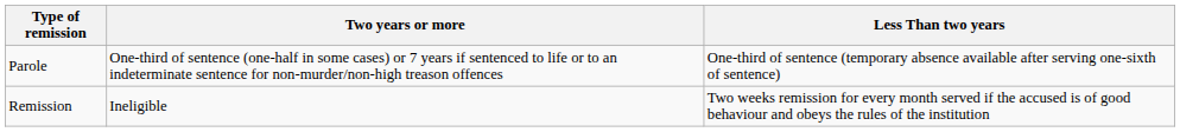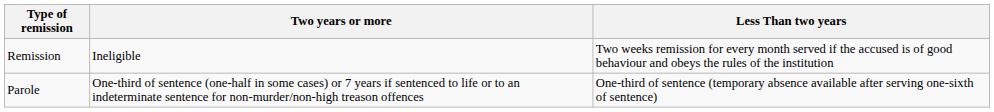 <table class="wikitable">
 <tr>
 <th>Type of remission</th>
 <th>Two years or more</th>
 <th>Less Than two years</th>
 </tr>
 <tr>
+<td>Remission</td>
+<td>Ineligible</td>
+<td>Two weeks remission for every month served if the accused is of good behaviour and obeys the rules of the institution</td>
+</tr>
+<tr>
 <td>Parole</td>
 <td>One-third of sentence (one-half in some cases) or 7 years if sentenced to life or to an indeterminate sentence for non-murder/non-high treason offences</td>
 <td>One-third of sentence (temporary absence available after serving one-sixth of sentence)</td>
 </tr>
-<tr>
-<td>Remission</td>
-<td>Ineligible</td>
-<td>Two weeks remission for every month served if the accused is of good behaviour and obeys the rules of the institution</td>
-</tr>
 </table>
